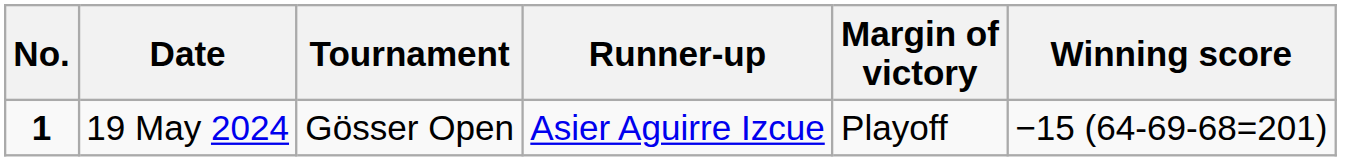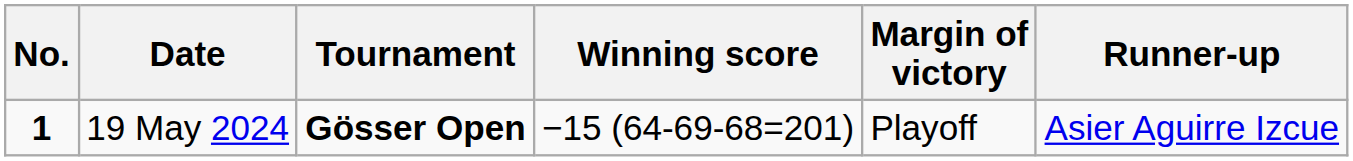 <table class="wikitable" style="font-size:95%;">
 <tr>
 <th>No.</th>
 <th>Date</th>
 <th>Tournament</th>
+<th>Winning score</th>
+<th>Margin of<br>victory</th>
 <th>Runner-up</th>
-<th>Margin of<br>victory</th>
-<th>Winning score</th>
 </tr>
 <tr>
 <td align=center><strong>1</strong></td>
 <td align=right>19 May <a href='#'>2024</a></td>
-<td>Gösser Open</td>
+<td><strong>Gösser Open</strong></td>
+<td>−15 (64-69-68=201)</td>
+<td>Playoff</td>
 <td> <a href='#'>Asier Aguirre Izcue</a></td>
-<td>Playoff</td>
-<td>−15 (64-69-68=201)</td>
 </tr>
 </table>
